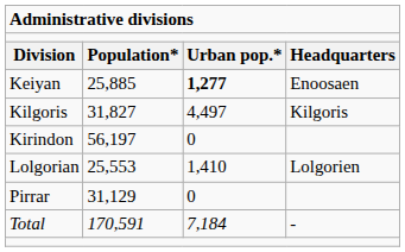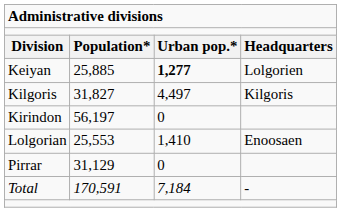 <table class="wikitable">
 <tr>
 <td colspan="4"><strong>Administrative divisions</strong></td>
 </tr>
 <tr>
 <td colspan="4"></td>
 </tr>
 <tr>
 <th>Division</th>
 <th>Population*</th>
 <th>Urban pop.*</th>
 <th>Headquarters</th>
 </tr>
 <tr>
 <td>Keiyan</td>
 <td>25,885</td>
 <td><strong>1,277</strong></td>
-<td>Enoosaen</td>
+<td>Lolgorien</td>
 </tr>
 <tr>
 <td>Kilgoris</td>
 <td>31,827</td>
 <td>4,497</td>
 <td>Kilgoris</td>
 </tr>
 <tr>
 <td>Kirindon</td>
 <td>56,197</td>
 <td>0</td>
 <td></td>
 </tr>
 <tr>
 <td>Lolgorian</td>
 <td>25,553</td>
 <td>1,410</td>
-<td>Lolgorien</td>
+<td>Enoosaen</td>
 </tr>
 <tr>
 <td>Pirrar</td>
 <td>31,129</td>
 <td>0</td>
 <td></td>
 </tr>
 <tr>
 <td><em>Total</em></td>
 <td><em>170,591</em></td>
 <td><em>7,184</em></td>
 <td>-</td>
 </tr>
 <tr>
 <td colspan="4"></td>
 </tr>
 </table>
